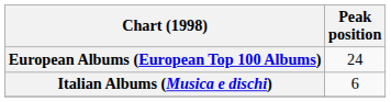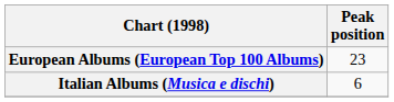 <table class="wikitable sortable plainrowheaders" style="text-align:center">
 <tr>
 <th scope="col">Chart (1998)</th>
 <th scope="col">Peak<br>position</th>
 </tr>
 <tr>
 <th scope="row">European Albums (<a href='#'>European Top 100 Albums</a>)</th>
-<td>24</td>
+<td>23</td>
 </tr>
 <tr>
 <th scope="row">Italian Albums (<em><a href='#'>Musica e dischi</a></em>)</th>
 <td>6</td>
 </tr>
 <tr>
 </tr>
 </table>
